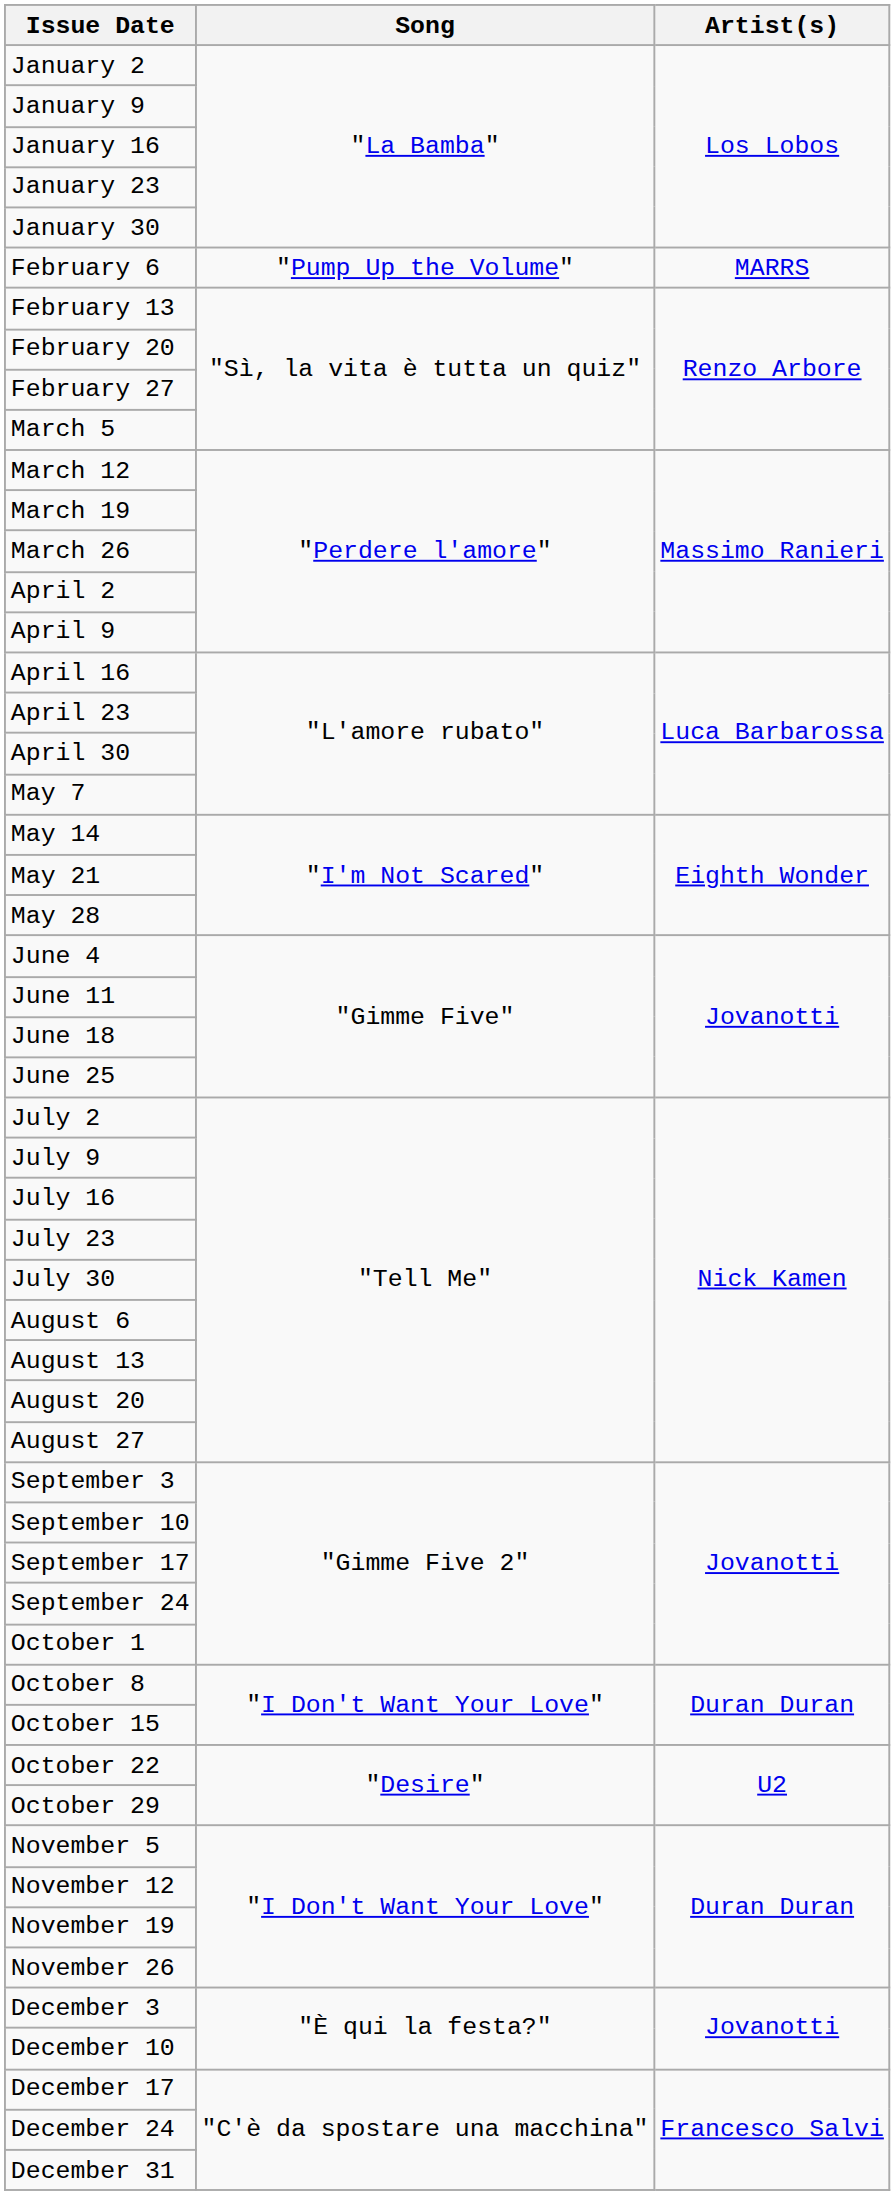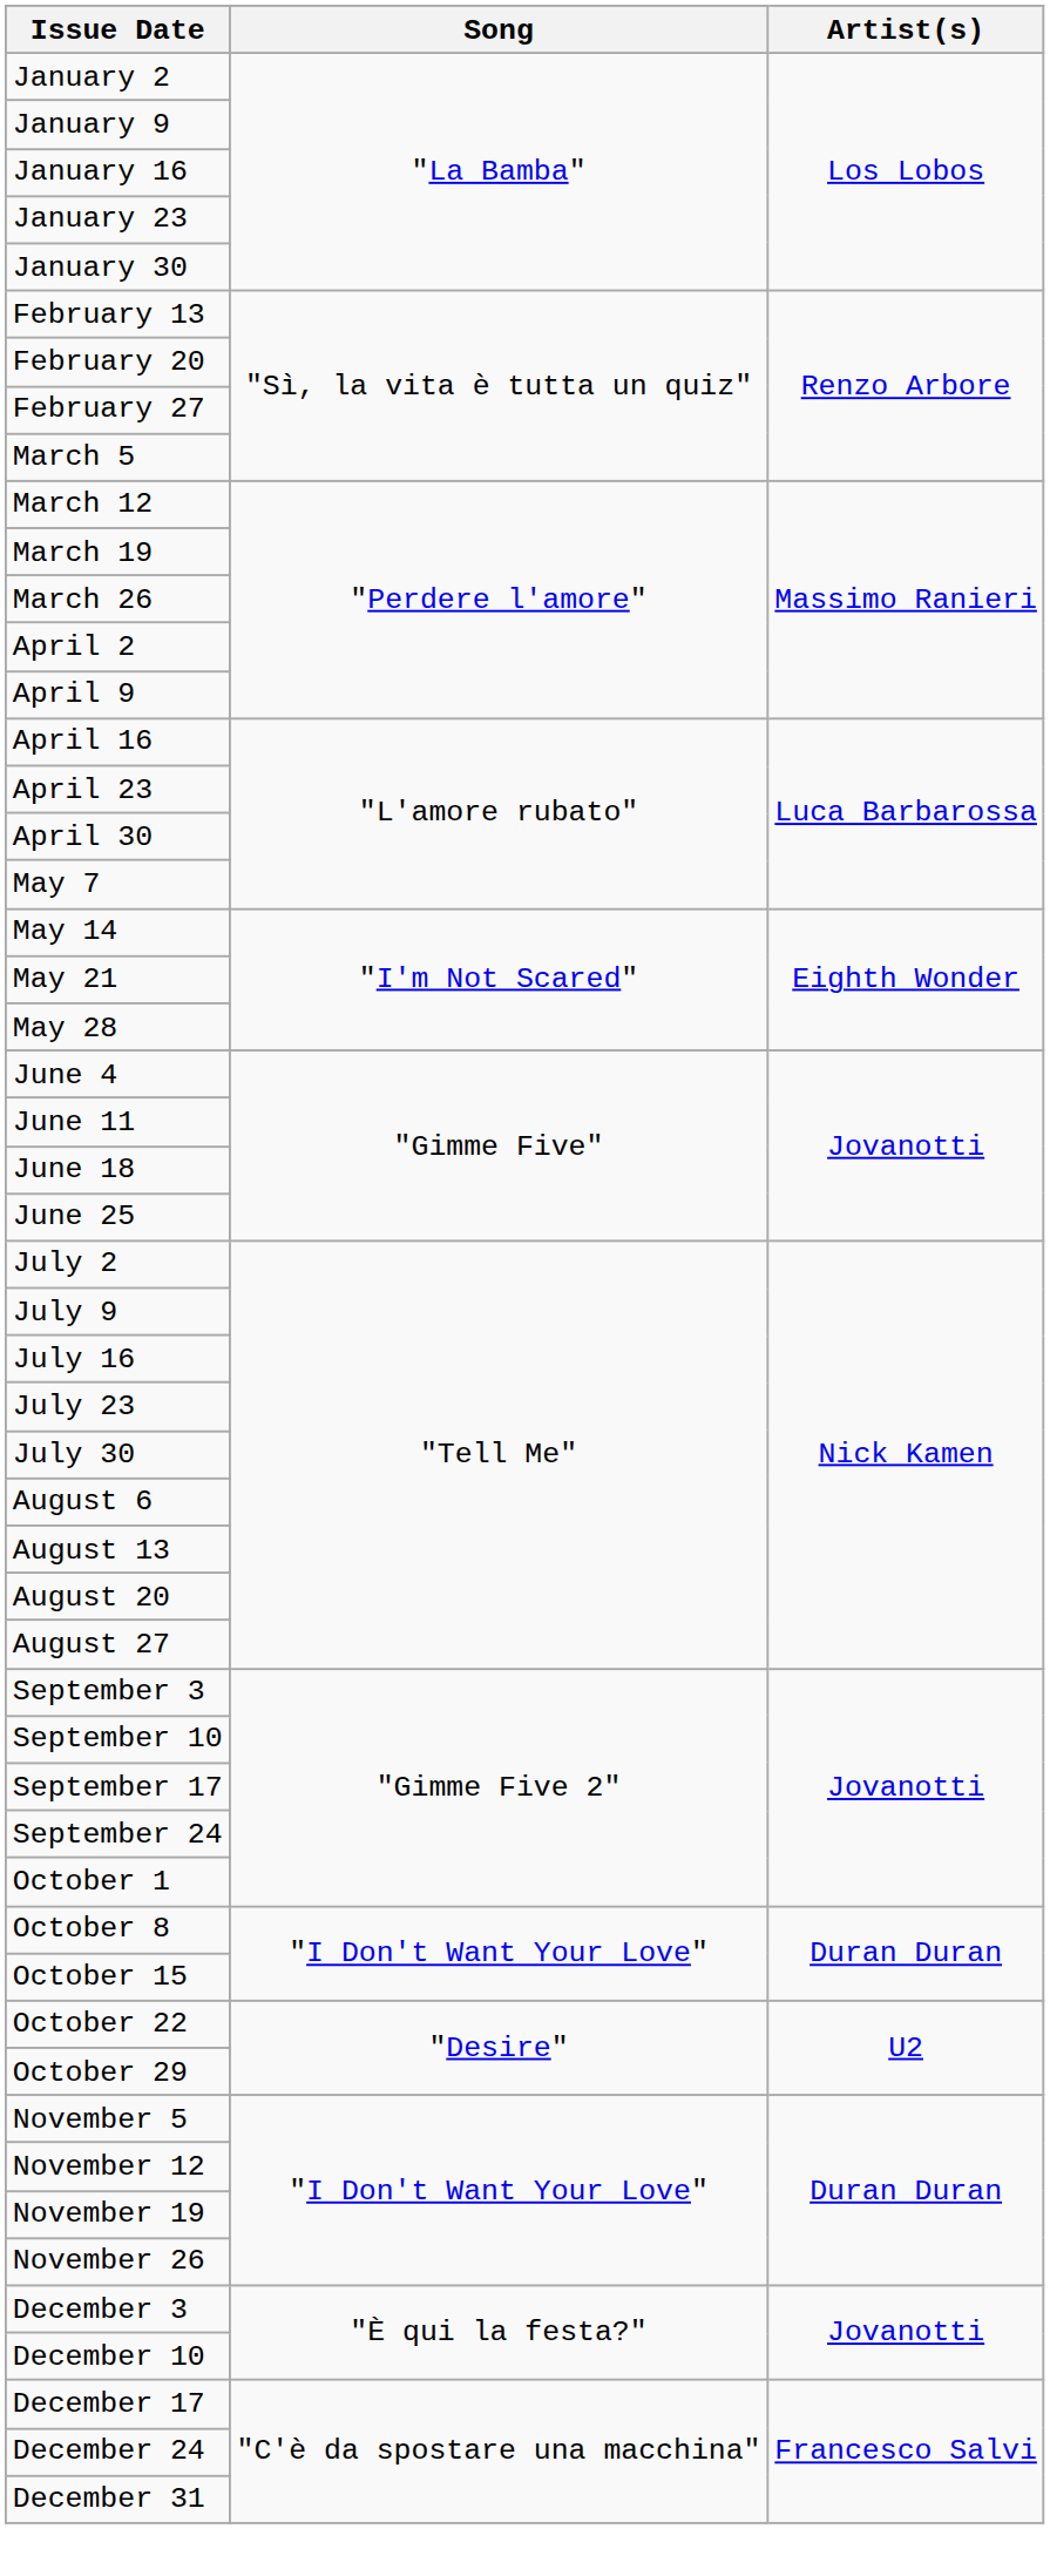 <table class="wikitable">
 <tr>
 <th align="center">Issue Date</th>
 <th align="center">Song</th>
 <th align="center">Artist(s)</th>
 </tr>
 <tr>
 <td align="left">January 2</td>
 <td align="center" rowspan="5">"<a href='#'>La Bamba</a>"</td>
 <td align="center" rowspan="5"><a href='#'>Los Lobos</a></td>
 </tr>
 <tr>
 <td>January 9</td>
 </tr>
 <tr>
 <td>January 16</td>
 </tr>
 <tr>
 <td>January 23</td>
 </tr>
 <tr>
 <td>January 30</td>
-</tr>
-<tr>
-<td align="left">February 6</td>
-<td align="center" rowspan="1">"<a href='#'>Pump Up the Volume</a>"</td>
-<td align="center" rowspan="1"><a href='#'>MARRS</a></td>
 </tr>
 <tr>
 <td align="left">February 13</td>
 <td align="center" rowspan="4">"Sì, la vita è tutta un quiz"</td>
 <td align="center" rowspan="4"><a href='#'>Renzo Arbore</a></td>
 </tr>
 <tr>
 <td>February 20</td>
 </tr>
 <tr>
 <td>February 27</td>
 </tr>
 <tr>
 <td>March 5</td>
 </tr>
 <tr>
 <td align="left">March 12</td>
 <td align="center" rowspan="5">"<a href='#'>Perdere l'amore</a>"</td>
 <td align="center" rowspan="5"><a href='#'>Massimo Ranieri</a></td>
 </tr>
 <tr>
 <td>March 19</td>
 </tr>
 <tr>
 <td>March 26</td>
 </tr>
 <tr>
 <td>April 2</td>
 </tr>
 <tr>
 <td>April 9</td>
 </tr>
 <tr>
 <td align="left">April 16</td>
 <td align="center" rowspan="4">"L'amore rubato"</td>
 <td align="center" rowspan="4"><a href='#'>Luca Barbarossa</a></td>
 </tr>
 <tr>
 <td>April 23</td>
 </tr>
 <tr>
 <td>April 30</td>
 </tr>
 <tr>
 <td>May 7</td>
 </tr>
 <tr>
 <td align="left">May 14</td>
 <td align="center" rowspan="3">"<a href='#'>I'm Not Scared</a>"</td>
 <td align="center" rowspan="3"><a href='#'>Eighth Wonder</a></td>
 </tr>
 <tr>
 <td>May 21</td>
 </tr>
 <tr>
 <td>May 28</td>
 </tr>
 <tr>
 <td align="left">June 4</td>
 <td align="center" rowspan="4">"Gimme Five"</td>
 <td align="center" rowspan="4"><a href='#'>Jovanotti</a></td>
 </tr>
 <tr>
 <td>June 11</td>
 </tr>
 <tr>
 <td>June 18</td>
 </tr>
 <tr>
 <td>June 25</td>
 </tr>
 <tr>
 <td align="left">July 2</td>
 <td align="center" rowspan="9">"Tell Me"</td>
 <td align="center" rowspan="9"><a href='#'>Nick Kamen</a></td>
 </tr>
 <tr>
 <td>July 9</td>
 </tr>
 <tr>
 <td>July 16</td>
 </tr>
 <tr>
 <td>July 23</td>
 </tr>
 <tr>
 <td>July 30</td>
 </tr>
 <tr>
 <td>August 6</td>
 </tr>
 <tr>
 <td>August 13</td>
 </tr>
 <tr>
 <td>August 20</td>
 </tr>
 <tr>
 <td>August 27</td>
 </tr>
 <tr>
 <td align="left">September 3</td>
 <td align="center" rowspan="5">"Gimme Five 2"</td>
 <td align="center" rowspan="5"><a href='#'>Jovanotti</a></td>
 </tr>
 <tr>
 <td>September 10</td>
 </tr>
 <tr>
 <td>September 17</td>
 </tr>
 <tr>
 <td>September 24</td>
 </tr>
 <tr>
 <td>October 1</td>
 </tr>
 <tr>
 <td align="left">October 8</td>
 <td align="center" rowspan="2">"<a href='#'>I Don't Want Your Love</a>"</td>
 <td align="center" rowspan="2"><a href='#'>Duran Duran</a></td>
 </tr>
 <tr>
 <td>October 15</td>
 </tr>
 <tr>
 <td align="left">October 22</td>
 <td align="center" rowspan="2">"<a href='#'>Desire</a>"</td>
 <td align="center" rowspan="2"><a href='#'>U2</a></td>
 </tr>
 <tr>
 <td>October 29</td>
 </tr>
 <tr>
 <td align="left">November 5</td>
 <td align="center" rowspan="4">"<a href='#'>I Don't Want Your Love</a>"</td>
 <td align="center" rowspan="4"><a href='#'>Duran Duran</a></td>
 </tr>
 <tr>
 <td>November 12</td>
 </tr>
 <tr>
 <td>November 19</td>
 </tr>
 <tr>
 <td>November 26</td>
 </tr>
 <tr>
 <td align="left">December 3</td>
 <td align="center" rowspan="2">"È qui la festa?"</td>
 <td align="center" rowspan="2"><a href='#'>Jovanotti</a></td>
 </tr>
 <tr>
 <td>December 10</td>
 </tr>
 <tr>
 <td align="left">December 17</td>
 <td align="center" rowspan="3">"C'è da spostare una macchina"</td>
 <td align="center" rowspan="3"><a href='#'>Francesco Salvi</a></td>
 </tr>
 <tr>
 <td>December 24</td>
 </tr>
 <tr>
 <td>December 31</td>
 </tr>
 </table>
